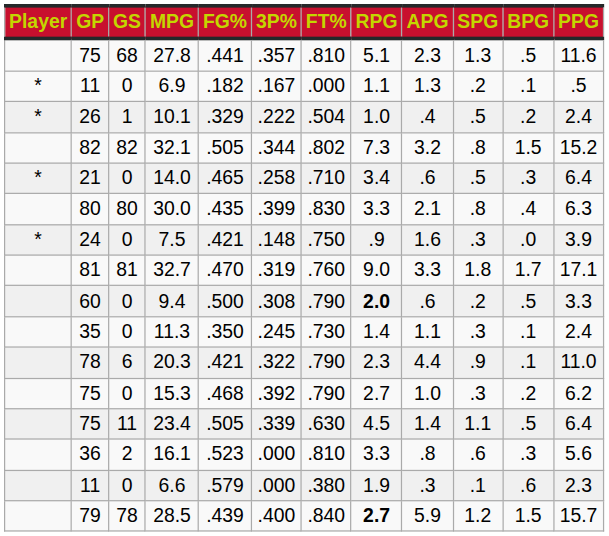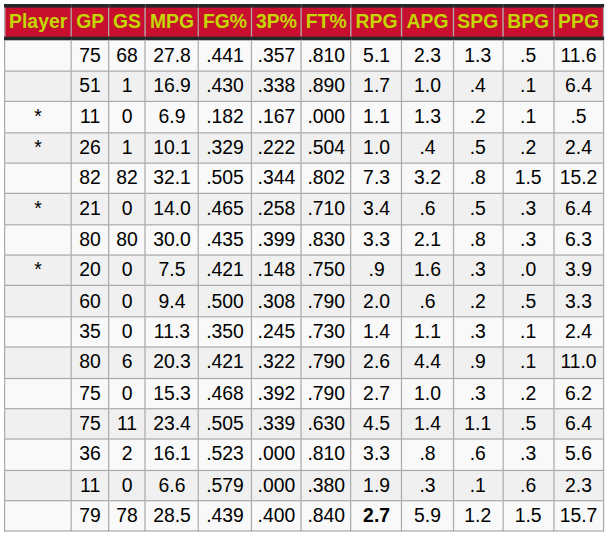 <table class="wikitable sortable" style="text-align:right;">
 <tr>
 <th style="background:#C8102E; color:#C4D600; border-top:#25282A 3px solid; border-bottom:#25282A 3px solid;">Player</th>
 <th style="background:#C8102E; color:#C4D600; border-top:#25282A 3px solid; border-bottom:#25282A 3px solid;">GP</th>
 <th style="background:#C8102E; color:#C4D600; border-top:#25282A 3px solid; border-bottom:#25282A 3px solid;">GS</th>
 <th style="background:#C8102E; color:#C4D600; border-top:#25282A 3px solid; border-bottom:#25282A 3px solid;">MPG</th>
 <th style="background:#C8102E; color:#C4D600; border-top:#25282A 3px solid; border-bottom:#25282A 3px solid;">FG%</th>
 <th style="background:#C8102E; color:#C4D600; border-top:#25282A 3px solid; border-bottom:#25282A 3px solid;">3P%</th>
 <th style="background:#C8102E; color:#C4D600; border-top:#25282A 3px solid; border-bottom:#25282A 3px solid;">FT%</th>
 <th style="background:#C8102E; color:#C4D600; border-top:#25282A 3px solid; border-bottom:#25282A 3px solid;">RPG</th>
 <th style="background:#C8102E; color:#C4D600; border-top:#25282A 3px solid; border-bottom:#25282A 3px solid;">APG</th>
 <th style="background:#C8102E; color:#C4D600; border-top:#25282A 3px solid; border-bottom:#25282A 3px solid;">SPG</th>
 <th style="background:#C8102E; color:#C4D600; border-top:#25282A 3px solid; border-bottom:#25282A 3px solid;">BPG</th>
 <th style="background:#C8102E; color:#C4D600; border-top:#25282A 3px solid; border-bottom:#25282A 3px solid;">PPG</th>
 </tr>
 <tr align="center" bgcolor="">
 <td></td>
 <td>75</td>
 <td>68</td>
 <td>27.8</td>
 <td>.441</td>
 <td>.357</td>
 <td>.810</td>
 <td>5.1</td>
 <td>2.3</td>
 <td>1.3</td>
 <td>.5</td>
 <td>11.6</td>
+</tr>
+<tr align="center" bgcolor="#f0f0f0">
+<td></td>
+<td>51</td>
+<td>1</td>
+<td>16.9</td>
+<td>.430</td>
+<td>.338</td>
+<td>.890</td>
+<td>1.7</td>
+<td>1.0</td>
+<td>.4</td>
+<td>.1</td>
+<td>6.4</td>
 </tr>
 <tr align="center" bgcolor="">
 <td>*</td>
 <td>11</td>
 <td>0</td>
 <td>6.9</td>
 <td>.182</td>
 <td>.167</td>
 <td>.000</td>
 <td>1.1</td>
 <td>1.3</td>
 <td>.2</td>
 <td>.1</td>
 <td>.5</td>
 </tr>
 <tr align="center" bgcolor="#f0f0f0">
 <td>*</td>
 <td>26</td>
 <td>1</td>
 <td>10.1</td>
 <td>.329</td>
 <td>.222</td>
 <td>.504</td>
 <td>1.0</td>
 <td>.4</td>
 <td>.5</td>
 <td>.2</td>
 <td>2.4</td>
 </tr>
 <tr align="center" bgcolor="">
 <td></td>
 <td>82</td>
 <td>82</td>
 <td>32.1</td>
 <td>.505</td>
 <td>.344</td>
 <td>.802</td>
 <td>7.3</td>
 <td>3.2</td>
 <td>.8</td>
 <td>1.5</td>
 <td>15.2</td>
 </tr>
 <tr align="center" bgcolor="#f0f0f0">
 <td>*</td>
 <td>21</td>
 <td>0</td>
 <td>14.0</td>
 <td>.465</td>
 <td>.258</td>
 <td>.710</td>
 <td>3.4</td>
 <td>.6</td>
 <td>.5</td>
 <td>.3</td>
 <td>6.4</td>
 </tr>
 <tr align="center" bgcolor="">
 <td></td>
 <td>80</td>
 <td>80</td>
 <td>30.0</td>
 <td>.435</td>
 <td>.399</td>
 <td>.830</td>
 <td>3.3</td>
 <td>2.1</td>
 <td>.8</td>
-<td>.4</td>
+<td>.3</td>
 <td>6.3</td>
 </tr>
 <tr align="center" bgcolor="#f0f0f0">
 <td>*</td>
-<td>24</td>
+<td>20</td>
 <td>0</td>
 <td>7.5</td>
 <td>.421</td>
 <td>.148</td>
 <td>.750</td>
 <td>.9</td>
 <td>1.6</td>
 <td>.3</td>
 <td>.0</td>
 <td>3.9</td>
 </tr>
-<tr align="center" bgcolor="">
-<td></td>
-<td>81</td>
-<td>81</td>
-<td>32.7</td>
-<td>.470</td>
-<td>.319</td>
-<td>.760</td>
-<td>9.0</td>
-<td>3.3</td>
-<td>1.8</td>
-<td>1.7</td>
-<td>17.1</td>
-</tr>
 <tr align="center" bgcolor="#f0f0f0">
 <td></td>
 <td>60</td>
 <td>0</td>
 <td>9.4</td>
 <td>.500</td>
 <td>.308</td>
 <td>.790</td>
-<td><strong>2.0</strong></td>
+<td>2.0</td>
 <td>.6</td>
 <td>.2</td>
 <td>.5</td>
 <td>3.3</td>
 </tr>
 <tr align="center" bgcolor="">
 <td></td>
 <td>35</td>
 <td>0</td>
 <td>11.3</td>
 <td>.350</td>
 <td>.245</td>
 <td>.730</td>
 <td>1.4</td>
 <td>1.1</td>
 <td>.3</td>
 <td>.1</td>
 <td>2.4</td>
 </tr>
 <tr align="center" bgcolor="#f0f0f0">
 <td></td>
-<td>78</td>
+<td>80</td>
 <td>6</td>
 <td>20.3</td>
 <td>.421</td>
 <td>.322</td>
 <td>.790</td>
-<td>2.3</td>
+<td>2.6</td>
 <td>4.4</td>
 <td>.9</td>
 <td>.1</td>
 <td>11.0</td>
 </tr>
 <tr align="center" bgcolor="">
 <td></td>
 <td>75</td>
 <td>0</td>
 <td>15.3</td>
 <td>.468</td>
 <td>.392</td>
 <td>.790</td>
 <td>2.7</td>
 <td>1.0</td>
 <td>.3</td>
 <td>.2</td>
 <td>6.2</td>
 </tr>
 <tr align="center" bgcolor="#f0f0f0">
 <td></td>
 <td>75</td>
 <td>11</td>
 <td>23.4</td>
 <td>.505</td>
 <td>.339</td>
 <td>.630</td>
 <td>4.5</td>
 <td>1.4</td>
 <td>1.1</td>
 <td>.5</td>
 <td>6.4</td>
 </tr>
 <tr align="center" bgcolor="">
 <td></td>
 <td>36</td>
 <td>2</td>
 <td>16.1</td>
 <td>.523</td>
 <td>.000</td>
 <td>.810</td>
 <td>3.3</td>
 <td>.8</td>
 <td>.6</td>
 <td>.3</td>
 <td>5.6</td>
 </tr>
 <tr align="center" bgcolor="#f0f0f0">
 <td></td>
 <td>11</td>
 <td>0</td>
 <td>6.6</td>
 <td>.579</td>
 <td>.000</td>
 <td>.380</td>
 <td>1.9</td>
 <td>.3</td>
 <td>.1</td>
 <td>.6</td>
 <td>2.3</td>
 </tr>
 <tr align="center" bgcolor="">
 <td></td>
 <td>79</td>
 <td>78</td>
 <td>28.5</td>
 <td>.439</td>
 <td>.400</td>
 <td>.840</td>
 <td><strong>2.7</strong></td>
 <td>5.9</td>
 <td>1.2</td>
 <td>1.5</td>
 <td>15.7</td>
 </tr>
 </table>
